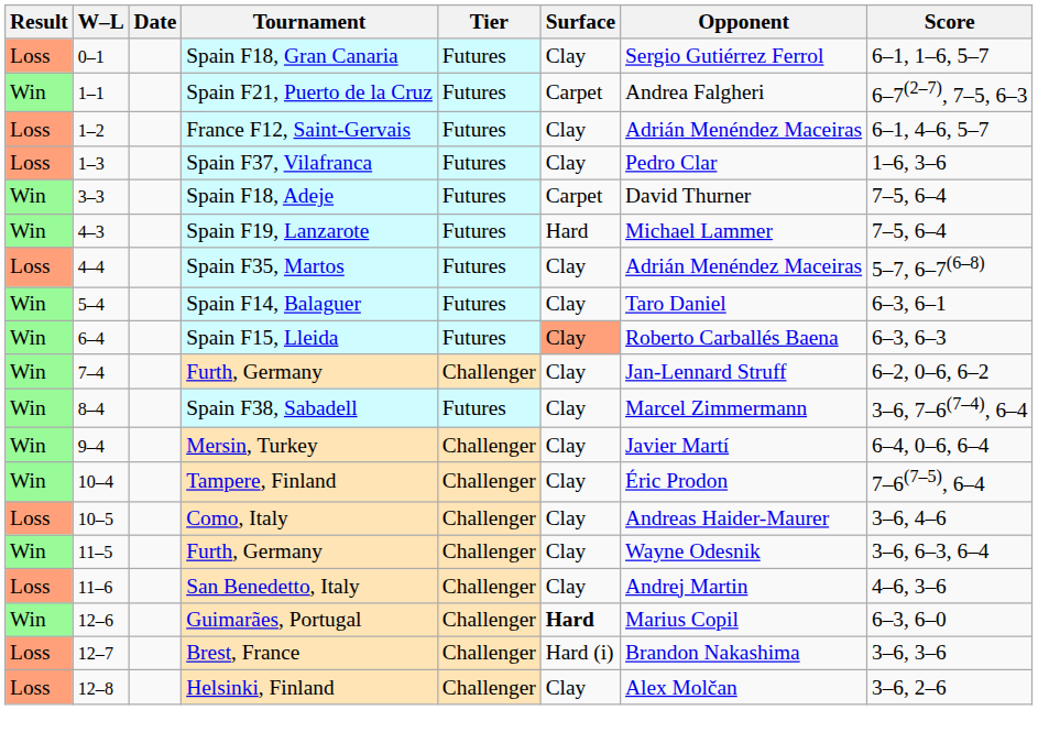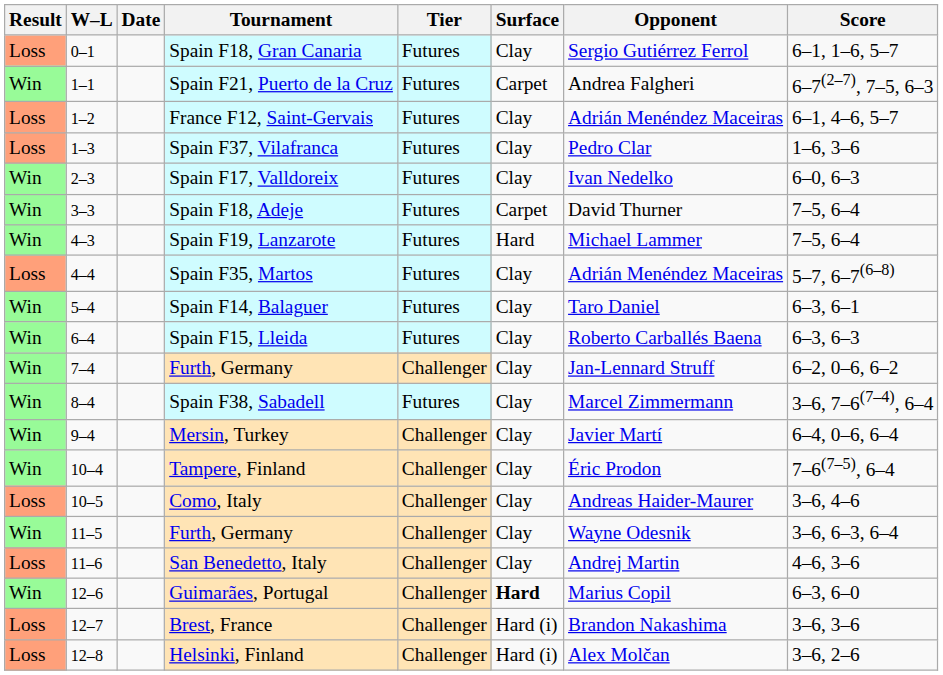 <table class="sortable wikitable">
 <tr>
 <th>Result</th>
 <th class="unsortable">W–L</th>
 <th>Date</th>
 <th>Tournament</th>
 <th>Tier</th>
 <th>Surface</th>
 <th>Opponent</th>
 <th class="unsortable">Score</th>
 </tr>
 <tr>
 <td bgcolor=FFA07A>Loss</td>
 <td><small>0–1</small></td>
 <td></td>
 <td style="background:#cffcff;">Spain F18, <a href='#'>Gran Canaria</a></td>
 <td style="background:#cffcff;">Futures</td>
 <td>Clay</td>
 <td> <a href='#'>Sergio Gutiérrez Ferrol</a></td>
 <td>6–1, 1–6, 5–7</td>
 </tr>
 <tr>
 <td bgcolor=98FB98>Win</td>
 <td><small>1–1</small></td>
 <td></td>
 <td style="background:#cffcff;">Spain F21, <a href='#'>Puerto de la Cruz</a></td>
 <td style="background:#cffcff;">Futures</td>
 <td>Carpet</td>
 <td> Andrea Falgheri</td>
 <td>6–7<sup>(2–7)</sup>, 7–5, 6–3</td>
 </tr>
 <tr>
 <td bgcolor=FFA07A>Loss</td>
 <td><small>1–2</small></td>
 <td></td>
 <td style="background:#cffcff;">France F12, <a href='#'>Saint-Gervais</a></td>
 <td style="background:#cffcff;">Futures</td>
 <td>Clay</td>
 <td> <a href='#'>Adrián Menéndez Maceiras</a></td>
 <td>6–1, 4–6, 5–7</td>
 </tr>
 <tr>
 <td bgcolor=FFA07A>Loss</td>
 <td><small>1–3</small></td>
 <td></td>
 <td style="background:#cffcff;">Spain F37, <a href='#'>Vilafranca</a></td>
 <td style="background:#cffcff;">Futures</td>
 <td>Clay</td>
 <td> <a href='#'>Pedro Clar</a></td>
 <td>1–6, 3–6</td>
 </tr>
 <tr>
 <td bgcolor=98FB98>Win</td>
+<td><small>2–3</small></td>
+<td></td>
+<td style="background:#cffcff;">Spain F17, <a href='#'>Valldoreix</a></td>
+<td style="background:#cffcff;">Futures</td>
+<td>Clay</td>
+<td> <a href='#'>Ivan Nedelko</a></td>
+<td>6–0, 6–3</td>
+</tr>
+<tr>
+<td bgcolor=98FB98>Win</td>
 <td><small>3–3</small></td>
 <td></td>
 <td style="background:#cffcff;">Spain F18, <a href='#'>Adeje</a></td>
 <td style="background:#cffcff;">Futures</td>
 <td>Carpet</td>
 <td> David Thurner</td>
 <td>7–5, 6–4</td>
 </tr>
 <tr>
 <td bgcolor=98FB98>Win</td>
 <td><small>4–3</small></td>
 <td></td>
 <td style="background:#cffcff;">Spain F19, <a href='#'>Lanzarote</a></td>
 <td style="background:#cffcff;">Futures</td>
 <td>Hard</td>
 <td> <a href='#'>Michael Lammer</a></td>
 <td>7–5, 6–4</td>
 </tr>
 <tr>
 <td bgcolor=FFA07A>Loss</td>
 <td><small>4–4</small></td>
 <td></td>
 <td style="background:#cffcff;">Spain F35, <a href='#'>Martos</a></td>
 <td style="background:#cffcff;">Futures</td>
 <td>Clay</td>
 <td> <a href='#'>Adrián Menéndez Maceiras</a></td>
 <td>5–7, 6–7<sup>(6–8)</sup></td>
 </tr>
 <tr>
 <td bgcolor=98FB98>Win</td>
 <td><small>5–4</small></td>
 <td></td>
 <td style="background:#cffcff;">Spain F14, <a href='#'>Balaguer</a></td>
 <td style="background:#cffcff;">Futures</td>
 <td>Clay</td>
 <td> <a href='#'>Taro Daniel</a></td>
 <td>6–3, 6–1</td>
 </tr>
 <tr>
 <td bgcolor=98FB98>Win</td>
 <td><small>6–4</small></td>
 <td></td>
 <td style="background:#cffcff;">Spain F15, <a href='#'>Lleida</a></td>
 <td style="background:#cffcff;">Futures</td>
-<td style="background: lightsalmon;">Clay</td>
+<td>Clay</td>
 <td> <a href='#'>Roberto Carballés Baena</a></td>
 <td>6–3, 6–3</td>
 </tr>
 <tr>
 <td bgcolor=98FB98>Win</td>
 <td><small>7–4</small></td>
 <td><a href='#'></a></td>
 <td style="background:moccasin;"><a href='#'>Furth</a>, Germany</td>
 <td style="background:moccasin;">Challenger</td>
 <td>Clay</td>
 <td> <a href='#'>Jan-Lennard Struff</a></td>
 <td>6–2, 0–6, 6–2</td>
 </tr>
 <tr>
 <td bgcolor=98FB98>Win</td>
 <td><small>8–4</small></td>
 <td></td>
 <td style="background:#cffcff;">Spain F38, <a href='#'>Sabadell</a></td>
 <td style="background:#cffcff;">Futures</td>
 <td>Clay</td>
 <td> <a href='#'>Marcel Zimmermann</a></td>
 <td>3–6, 7–6<sup>(7–4)</sup>, 6–4</td>
 </tr>
 <tr>
 <td bgcolor=98FB98>Win</td>
 <td><small>9–4</small></td>
 <td><a href='#'></a></td>
 <td style="background:moccasin;"><a href='#'>Mersin</a>, Turkey</td>
 <td style="background:moccasin;">Challenger</td>
 <td>Clay</td>
 <td> <a href='#'>Javier Martí</a></td>
 <td>6–4, 0–6, 6–4</td>
 </tr>
 <tr>
 <td bgcolor=98FB98>Win</td>
 <td><small>10–4</small></td>
 <td><a href='#'></a></td>
 <td style="background:moccasin;"><a href='#'>Tampere</a>, Finland</td>
 <td style="background:moccasin;">Challenger</td>
 <td>Clay</td>
 <td> <a href='#'>Éric Prodon</a></td>
 <td>7–6<sup>(7–5)</sup>, 6–4</td>
 </tr>
 <tr>
 <td bgcolor=FFA07A>Loss</td>
 <td><small>10–5</small></td>
 <td><a href='#'></a></td>
 <td style="background:moccasin;"><a href='#'>Como</a>, Italy</td>
 <td style="background:moccasin;">Challenger</td>
 <td>Clay</td>
 <td> <a href='#'>Andreas Haider-Maurer</a></td>
 <td>3–6, 4–6</td>
 </tr>
 <tr>
 <td bgcolor=98FB98>Win</td>
 <td><small>11–5</small></td>
 <td><a href='#'></a></td>
 <td style="background:moccasin;"><a href='#'>Furth</a>, Germany</td>
 <td style="background:moccasin;">Challenger</td>
 <td>Clay</td>
 <td> <a href='#'>Wayne Odesnik</a></td>
 <td>3–6, 6–3, 6–4</td>
 </tr>
 <tr>
 <td bgcolor=FFA07A>Loss</td>
 <td><small>11–6</small></td>
 <td><a href='#'></a></td>
 <td style="background:moccasin;"><a href='#'>San Benedetto</a>, Italy</td>
 <td style="background:moccasin;">Challenger</td>
 <td>Clay</td>
 <td> <a href='#'>Andrej Martin</a></td>
 <td>4–6, 3–6</td>
 </tr>
 <tr>
 <td bgcolor=98FB98>Win</td>
 <td><small>12–6</small></td>
 <td><a href='#'></a></td>
 <td style="background:moccasin;"><a href='#'>Guimarães</a>, Portugal</td>
 <td style="background:moccasin;">Challenger</td>
 <td><strong>Hard</strong></td>
 <td> <a href='#'>Marius Copil</a></td>
 <td>6–3, 6–0</td>
 </tr>
 <tr>
 <td bgcolor=FFA07A>Loss</td>
 <td><small>12–7</small></td>
 <td><a href='#'></a></td>
 <td style="background:moccasin;"><a href='#'>Brest</a>, France</td>
 <td style="background:moccasin;">Challenger</td>
 <td>Hard (i)</td>
 <td> <a href='#'>Brandon Nakashima</a></td>
 <td>3–6, 3–6</td>
 </tr>
 <tr>
 <td bgcolor=FFA07A>Loss</td>
 <td><small>12–8</small></td>
 <td><a href='#'></a></td>
 <td style="background:moccasin;"><a href='#'>Helsinki</a>, Finland</td>
 <td style="background:moccasin;">Challenger</td>
-<td>Clay</td>
+<td>Hard (i)</td>
 <td> <a href='#'>Alex Molčan</a></td>
 <td>3–6, 2–6</td>
 </tr>
 </table>
